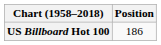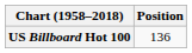 <table class="wikitable plainrowheaders" style="text-align:center">
 <tr>
 <th>Chart (1958–2018)</th>
 <th>Position</th>
 </tr>
 <tr>
 <th scope="row">US <em>Billboard</em> Hot 100</th>
-<td>186</td>
+<td>136</td>
 </tr>
 </table>
